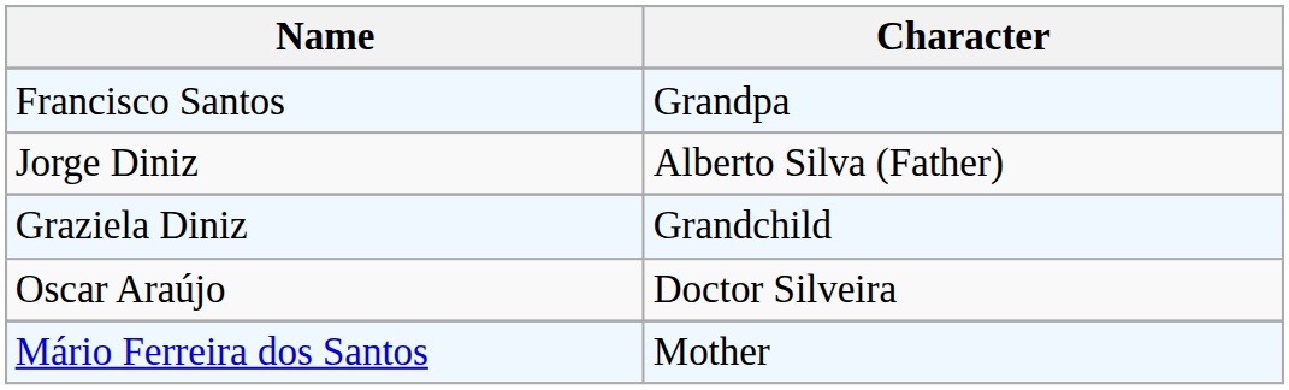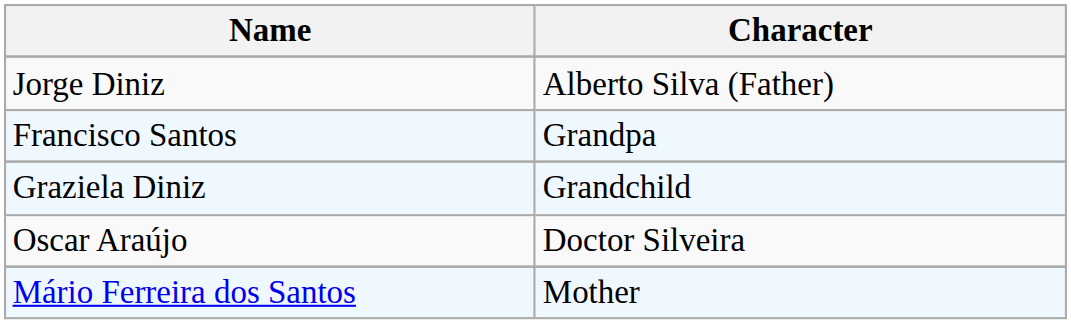 <table class="wikitable"|width=100%>
 <tr bgcolor="#66FFFF">
 <th align="left" valign="top" width="250">Name</th>
 <th align="left" valign="top" width="250">Character</th>
 </tr>
 <tr>
 </tr>
+<tr>
+<td>Jorge Diniz</td>
+<td>Alberto Silva (Father)</td>
+</tr>
 <tr ---- bgcolor="#F0F8FF">
 <td>Francisco Santos</td>
 <td>Grandpa</td>
-</tr>
-<tr>
-<td>Jorge Diniz</td>
-<td>Alberto Silva (Father)</td>
 </tr>
 <tr>
 </tr>
 <tr ---- bgcolor="#F0F8FF">
 <td>Graziela Diniz</td>
 <td>Grandchild</td>
 </tr>
 <tr>
 <td>Oscar Araújo</td>
 <td>Doctor Silveira</td>
 </tr>
 <tr>
 </tr>
 <tr ---- bgcolor="#F0F8FF">
 <td><a href='#'>Mário Ferreira dos Santos</a></td>
 <td>Mother</td>
 </tr>
 </table>
